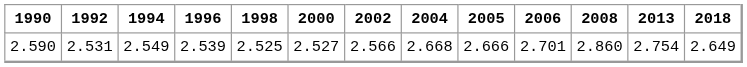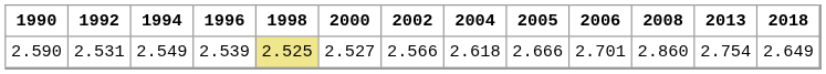 <table align="center" rules="all" cellspacing="0" cellpadding="4" style="border: 1px solid #999; border-right: 2px solid #999; border-bottom:2px solid #999">
 <tr>
 <th>1990</th>
 <th>1992</th>
 <th>1994</th>
 <th>1996</th>
 <th>1998</th>
 <th>2000</th>
 <th>2002</th>
 <th>2004</th>
 <th>2005</th>
 <th>2006</th>
 <th>2008</th>
 <th>2013</th>
 <th>2018</th>
 </tr>
 <tr>
 <td align=center>2.590</td>
 <td align=center>2.531</td>
 <td align=center>2.549</td>
 <td align=center>2.539</td>
-<td align=center>2.525</td>
+<td align=center style="background: khaki;">2.525</td>
 <td align=center>2.527</td>
 <td align=center>2.566</td>
-<td align=center>2.668</td>
+<td align=center>2.618</td>
 <td align=center>2.666</td>
 <td align=center>2.701</td>
 <td align=center>2.860</td>
 <td align=center>2.754</td>
 <td align=center>2.649</td>
 </tr>
 </table>
